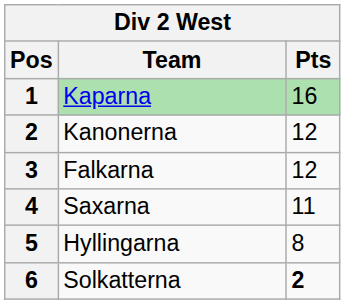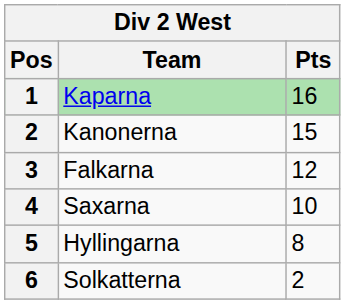 <table class="wikitable">
 <tr>
 <th colspan="3">Div 2 West</th>
 </tr>
 <tr>
 <th width=20>Pos</th>
 <th width=150>Team</th>
 <th width=30>Pts</th>
 </tr>
 <tr style="background:#ACE1AF;">
 <th>1</th>
 <td><a href='#'>Kaparna</a></td>
 <td>16</td>
 </tr>
 <tr>
 <th>2</th>
 <td>Kanonerna</td>
-<td>12</td>
+<td>15</td>
 </tr>
 <tr>
 <th>3</th>
 <td>Falkarna</td>
 <td>12</td>
 </tr>
 <tr>
 <th>4</th>
 <td>Saxarna</td>
-<td>11</td>
+<td>10</td>
 </tr>
 <tr>
 <th>5</th>
 <td>Hyllingarna</td>
 <td>8</td>
 </tr>
 <tr>
 <th>6</th>
 <td>Solkatterna</td>
-<td><strong>2</strong></td>
+<td>2</td>
 </tr>
 </table>
